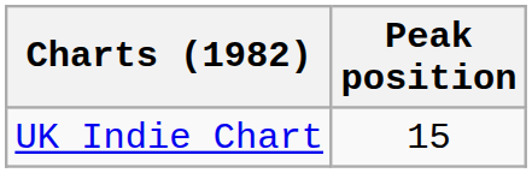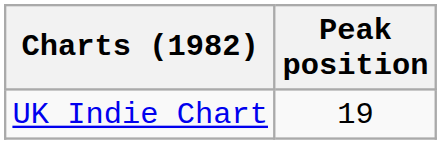 <table class="wikitable sortable">
 <tr>
 <th>Charts (1982)</th>
 <th>Peak<br>position</th>
 </tr>
 <tr>
 <td><a href='#'>UK Indie Chart</a></td>
-<td style="text-align:center;">15</td>
+<td style="text-align:center;">19</td>
 </tr>
 </table>
